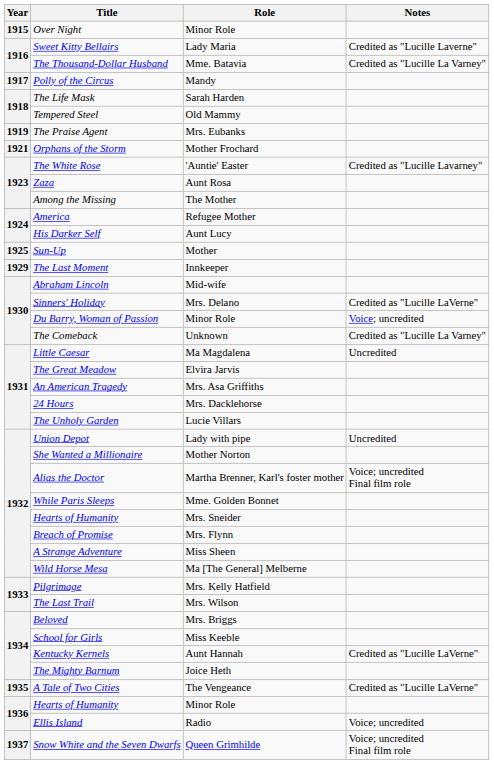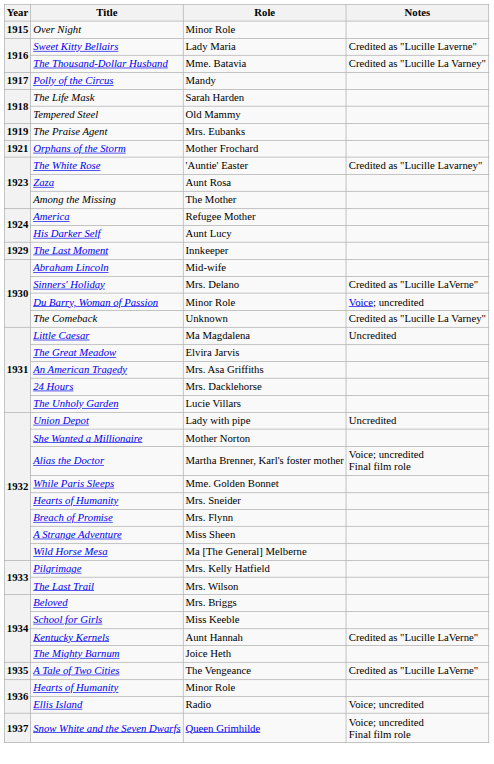 <table class=wikitable unsortable>
 <tr>
 <th>Year</th>
 <th>Title</th>
 <th>Role</th>
 <th>Notes</th>
 </tr>
 <tr>
 <th>1915</th>
 <td><em>Over Night</em></td>
 <td>Minor Role</td>
 <td></td>
 </tr>
 <tr>
 <th rowspan=2>1916</th>
 <td><em><a href='#'>Sweet Kitty Bellairs</a></em></td>
 <td>Lady Maria</td>
 <td>Credited as "Lucille Laverne"</td>
 </tr>
 <tr>
 <td><em><a href='#'>The Thousand-Dollar Husband</a></em></td>
 <td>Mme. Batavia</td>
 <td>Credited as "Lucille La Varney"</td>
 </tr>
 <tr>
 <th>1917</th>
 <td><em><a href='#'>Polly of the Circus</a></em></td>
 <td>Mandy</td>
 <td></td>
 </tr>
 <tr>
 <th rowspan=2>1918</th>
 <td><em>The Life Mask</em></td>
 <td>Sarah Harden</td>
 <td></td>
 </tr>
 <tr>
 <td><em>Tempered Steel</em></td>
 <td>Old Mammy</td>
 <td></td>
 </tr>
 <tr>
 <th>1919</th>
 <td><em>The Praise Agent</em></td>
 <td>Mrs. Eubanks</td>
 <td></td>
 </tr>
 <tr>
 <th>1921</th>
 <td><em><a href='#'>Orphans of the Storm</a></em></td>
 <td>Mother Frochard</td>
 <td></td>
 </tr>
 <tr>
 <th rowspan=3>1923</th>
 <td><em><a href='#'>The White Rose</a></em></td>
 <td>'Auntie' Easter</td>
 <td>Credited as "Lucille Lavarney"</td>
 </tr>
 <tr>
 <td><em><a href='#'>Zaza</a></em></td>
 <td>Aunt Rosa</td>
 <td></td>
 </tr>
 <tr>
 <td><em>Among the Missing</em></td>
 <td>The Mother</td>
 <td></td>
 </tr>
 <tr>
 <th rowspan=2>1924</th>
 <td><em><a href='#'>America</a></em></td>
 <td>Refugee Mother</td>
 <td></td>
 </tr>
 <tr>
 <td><em><a href='#'>His Darker Self</a></em></td>
 <td>Aunt Lucy</td>
-<td></td>
-</tr>
-<tr>
-<th>1925</th>
-<td><em><a href='#'>Sun-Up</a></em></td>
-<td>Mother</td>
 <td></td>
 </tr>
 <tr>
 <th>1929</th>
 <td><em><a href='#'>The Last Moment</a></em></td>
 <td>Innkeeper</td>
 <td></td>
 </tr>
 <tr>
 <th rowspan=4>1930</th>
 <td><em><a href='#'>Abraham Lincoln</a></em></td>
 <td>Mid-wife</td>
 <td></td>
 </tr>
 <tr>
 <td><em><a href='#'>Sinners' Holiday</a></em></td>
 <td>Mrs. Delano</td>
 <td>Credited as "Lucille LaVerne"</td>
 </tr>
 <tr>
 <td><em><a href='#'>Du Barry, Woman of Passion</a></em></td>
 <td>Minor Role</td>
 <td><a href='#'>Voice</a>; uncredited</td>
 </tr>
 <tr>
 <td><em>The Comeback</em></td>
 <td>Unknown</td>
 <td>Credited as "Lucille La Varney"</td>
 </tr>
 <tr>
 <th rowspan=5>1931</th>
 <td><em><a href='#'>Little Caesar</a></em></td>
 <td>Ma Magdalena</td>
 <td>Uncredited</td>
 </tr>
 <tr>
 <td><em><a href='#'>The Great Meadow</a></em></td>
 <td>Elvira Jarvis</td>
 <td></td>
 </tr>
 <tr>
 <td><em><a href='#'>An American Tragedy</a></em></td>
 <td>Mrs. Asa Griffiths</td>
 <td></td>
 </tr>
 <tr>
 <td><em><a href='#'>24 Hours</a></em></td>
 <td>Mrs. Dacklehorse</td>
 <td></td>
 </tr>
 <tr>
 <td><em><a href='#'>The Unholy Garden</a></em></td>
 <td>Lucie Villars</td>
 <td></td>
 </tr>
 <tr>
 <th rowspan=8>1932</th>
 <td><em><a href='#'>Union Depot</a></em></td>
 <td>Lady with pipe</td>
 <td>Uncredited</td>
 </tr>
 <tr>
 <td><em><a href='#'>She Wanted a Millionaire</a></em></td>
 <td>Mother Norton</td>
 <td></td>
 </tr>
 <tr>
 <td><em><a href='#'>Alias the Doctor</a></em></td>
 <td>Martha Brenner, Karl's foster mother</td>
 <td>Voice; uncredited<br>Final film role</td>
 </tr>
 <tr>
 <td><em><a href='#'>While Paris Sleeps</a></em></td>
 <td>Mme. Golden Bonnet</td>
 <td></td>
 </tr>
 <tr>
 <td><em><a href='#'>Hearts of Humanity</a></em></td>
 <td>Mrs. Sneider</td>
 <td></td>
 </tr>
 <tr>
 <td><em><a href='#'>Breach of Promise</a></em></td>
 <td>Mrs. Flynn</td>
 <td></td>
 </tr>
 <tr>
 <td><em><a href='#'>A Strange Adventure</a></em></td>
 <td>Miss Sheen</td>
 <td></td>
 </tr>
 <tr>
 <td><em><a href='#'>Wild Horse Mesa</a></em></td>
 <td>Ma [The General] Melberne</td>
 <td></td>
 </tr>
 <tr>
 <th rowspan=2>1933</th>
 <td><em><a href='#'>Pilgrimage</a></em></td>
 <td>Mrs. Kelly Hatfield</td>
 <td></td>
 </tr>
 <tr>
 <td><em><a href='#'>The Last Trail</a></em></td>
 <td>Mrs. Wilson</td>
 <td></td>
 </tr>
 <tr>
 <th rowspan=4>1934</th>
 <td><em><a href='#'>Beloved</a></em></td>
 <td>Mrs. Briggs</td>
 <td></td>
 </tr>
 <tr>
 <td><em><a href='#'>School for Girls</a></em></td>
 <td>Miss Keeble</td>
 <td></td>
 </tr>
 <tr>
 <td><em><a href='#'>Kentucky Kernels</a></em></td>
 <td>Aunt Hannah</td>
 <td>Credited as "Lucille LaVerne"</td>
 </tr>
 <tr>
 <td><em><a href='#'>The Mighty Barnum</a></em></td>
 <td>Joice Heth</td>
 <td></td>
 </tr>
 <tr>
 <th>1935</th>
 <td><em><a href='#'>A Tale of Two Cities</a></em></td>
 <td>The Vengeance</td>
 <td>Credited as "Lucille LaVerne"</td>
 </tr>
 <tr>
 <th rowspan=2>1936</th>
 <td><em><a href='#'>Hearts of Humanity</a></em></td>
 <td>Minor Role</td>
 <td></td>
 </tr>
 <tr>
 <td><em><a href='#'>Ellis Island</a></em></td>
 <td>Radio</td>
 <td>Voice; uncredited</td>
 </tr>
 <tr>
 <th>1937</th>
 <td><em><a href='#'>Snow White and the Seven Dwarfs</a></em></td>
 <td><a href='#'>Queen Grimhilde</a></td>
 <td>Voice; uncredited<br>Final film role</td>
 </tr>
 </table>
